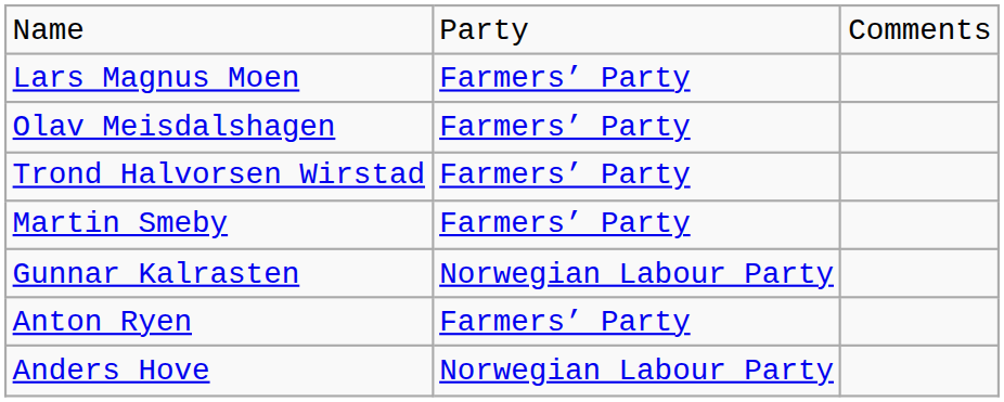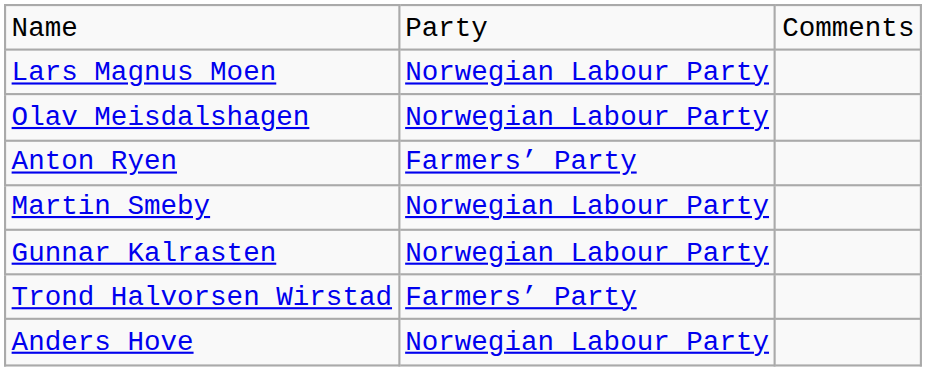 <table class="wikitable">
 <tr>
 <td>Name</td>
 <td>Party</td>
 <td>Comments</td>
 </tr>
 <tr>
 <td><a href='#'>Lars Magnus Moen</a></td>
-<td><a href='#'>Farmers’ Party</a></td>
+<td><a href='#'>Norwegian Labour Party</a></td>
 <td></td>
 </tr>
 <tr>
 <td><a href='#'>Olav Meisdalshagen</a></td>
-<td><a href='#'>Farmers’ Party</a></td>
-<td></td>
-</tr>
-<tr>
-<td><a href='#'>Trond Halvorsen Wirstad</a></td>
-<td><a href='#'>Farmers’ Party</a></td>
-<td></td>
-</tr>
-<tr>
-<td><a href='#'>Martin Smeby</a></td>
-<td><a href='#'>Farmers’ Party</a></td>
-<td></td>
-</tr>
-<tr>
-<td><a href='#'>Gunnar Kalrasten</a></td>
 <td><a href='#'>Norwegian Labour Party</a></td>
 <td></td>
 </tr>
 <tr>
 <td><a href='#'>Anton Ryen</a></td>
 <td><a href='#'>Farmers’ Party</a></td>
 <td></td>
 </tr>
 <tr>
+<td><a href='#'>Martin Smeby</a></td>
+<td><a href='#'>Norwegian Labour Party</a></td>
+<td></td>
+</tr>
+<tr>
+<td><a href='#'>Gunnar Kalrasten</a></td>
+<td><a href='#'>Norwegian Labour Party</a></td>
+<td></td>
+</tr>
+<tr>
+<td><a href='#'>Trond Halvorsen Wirstad</a></td>
+<td><a href='#'>Farmers’ Party</a></td>
+<td></td>
+</tr>
+<tr>
 <td><a href='#'>Anders Hove</a></td>
 <td><a href='#'>Norwegian Labour Party</a></td>
 <td></td>
 </tr>
 </table>
